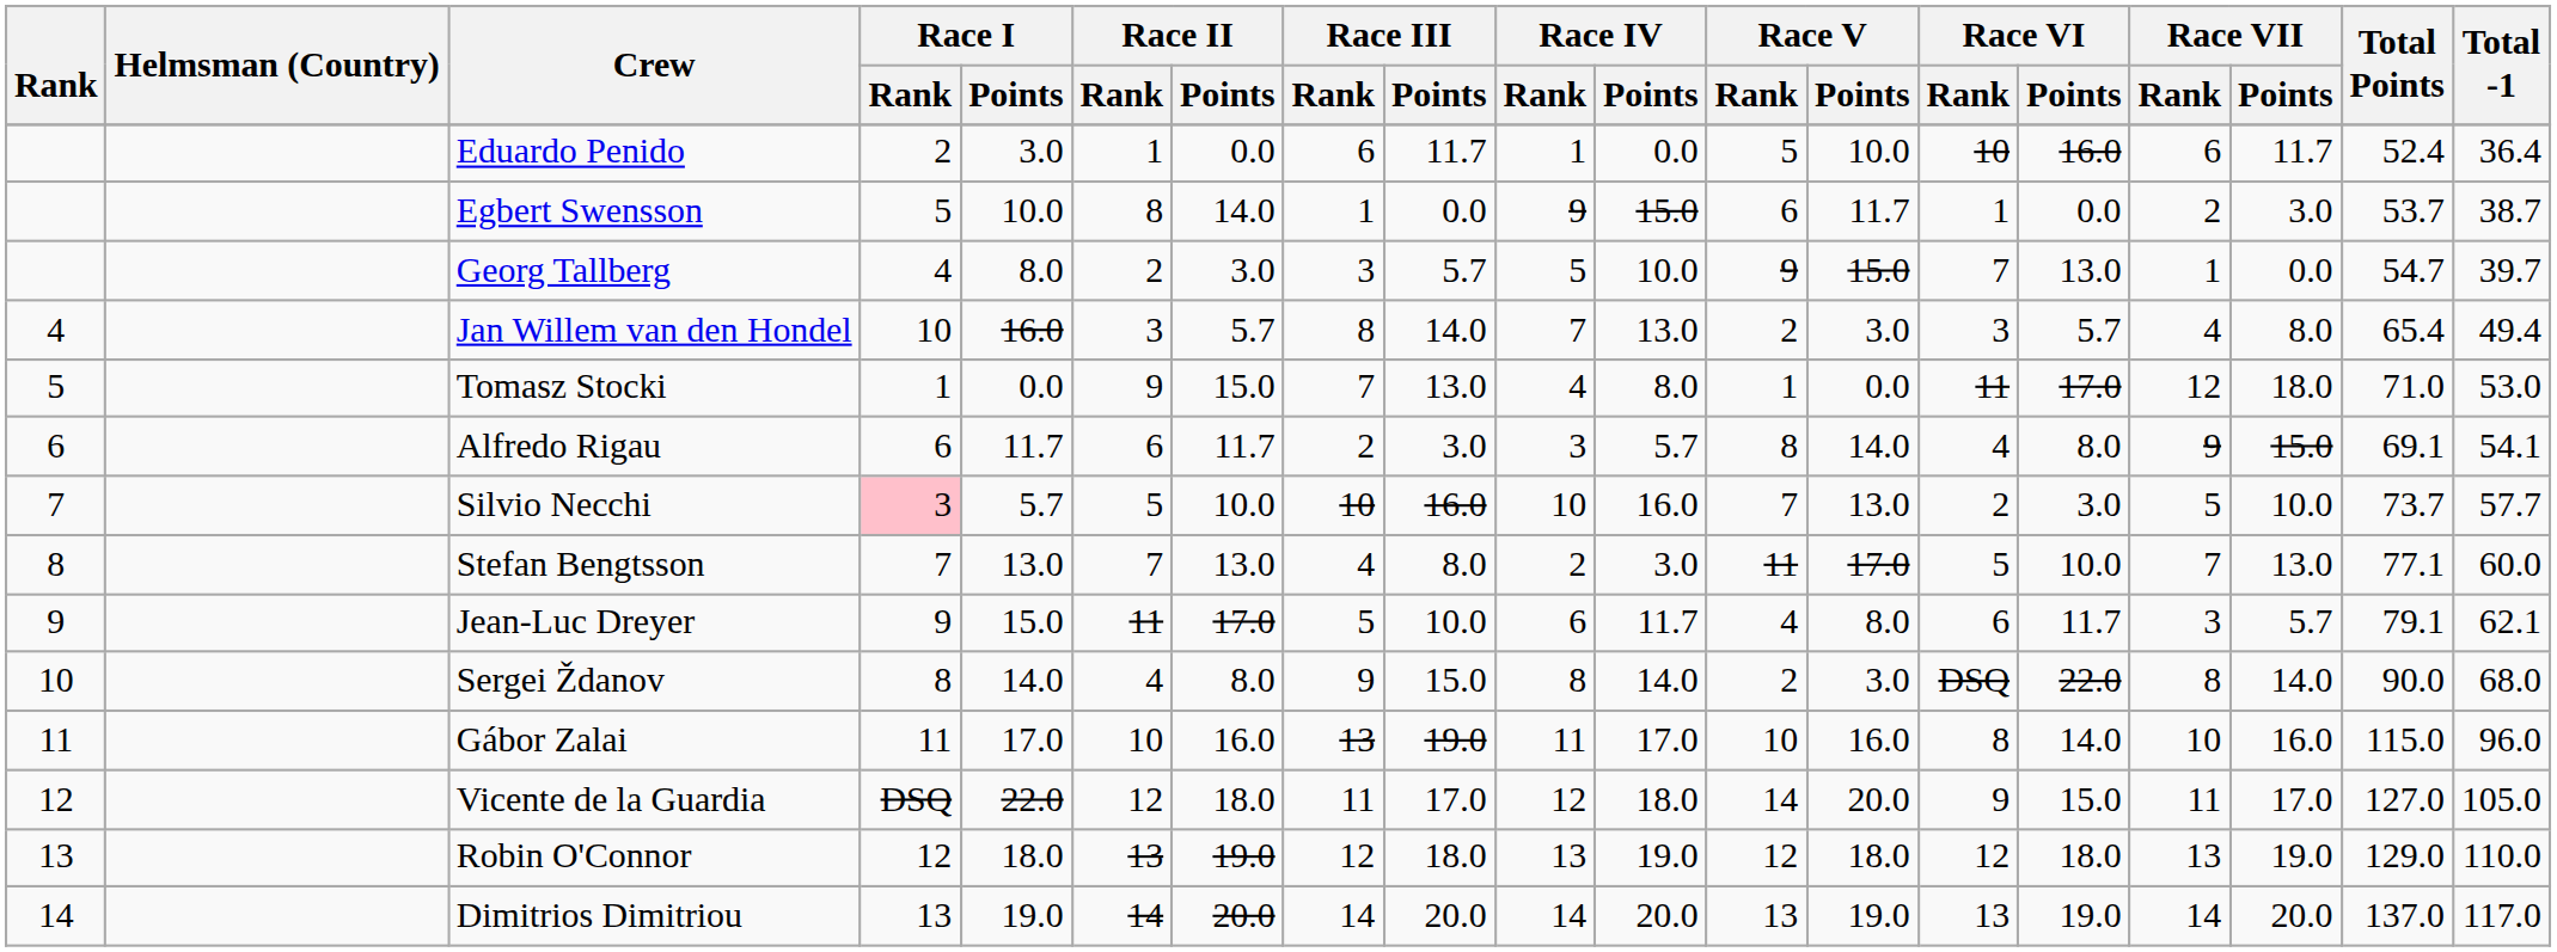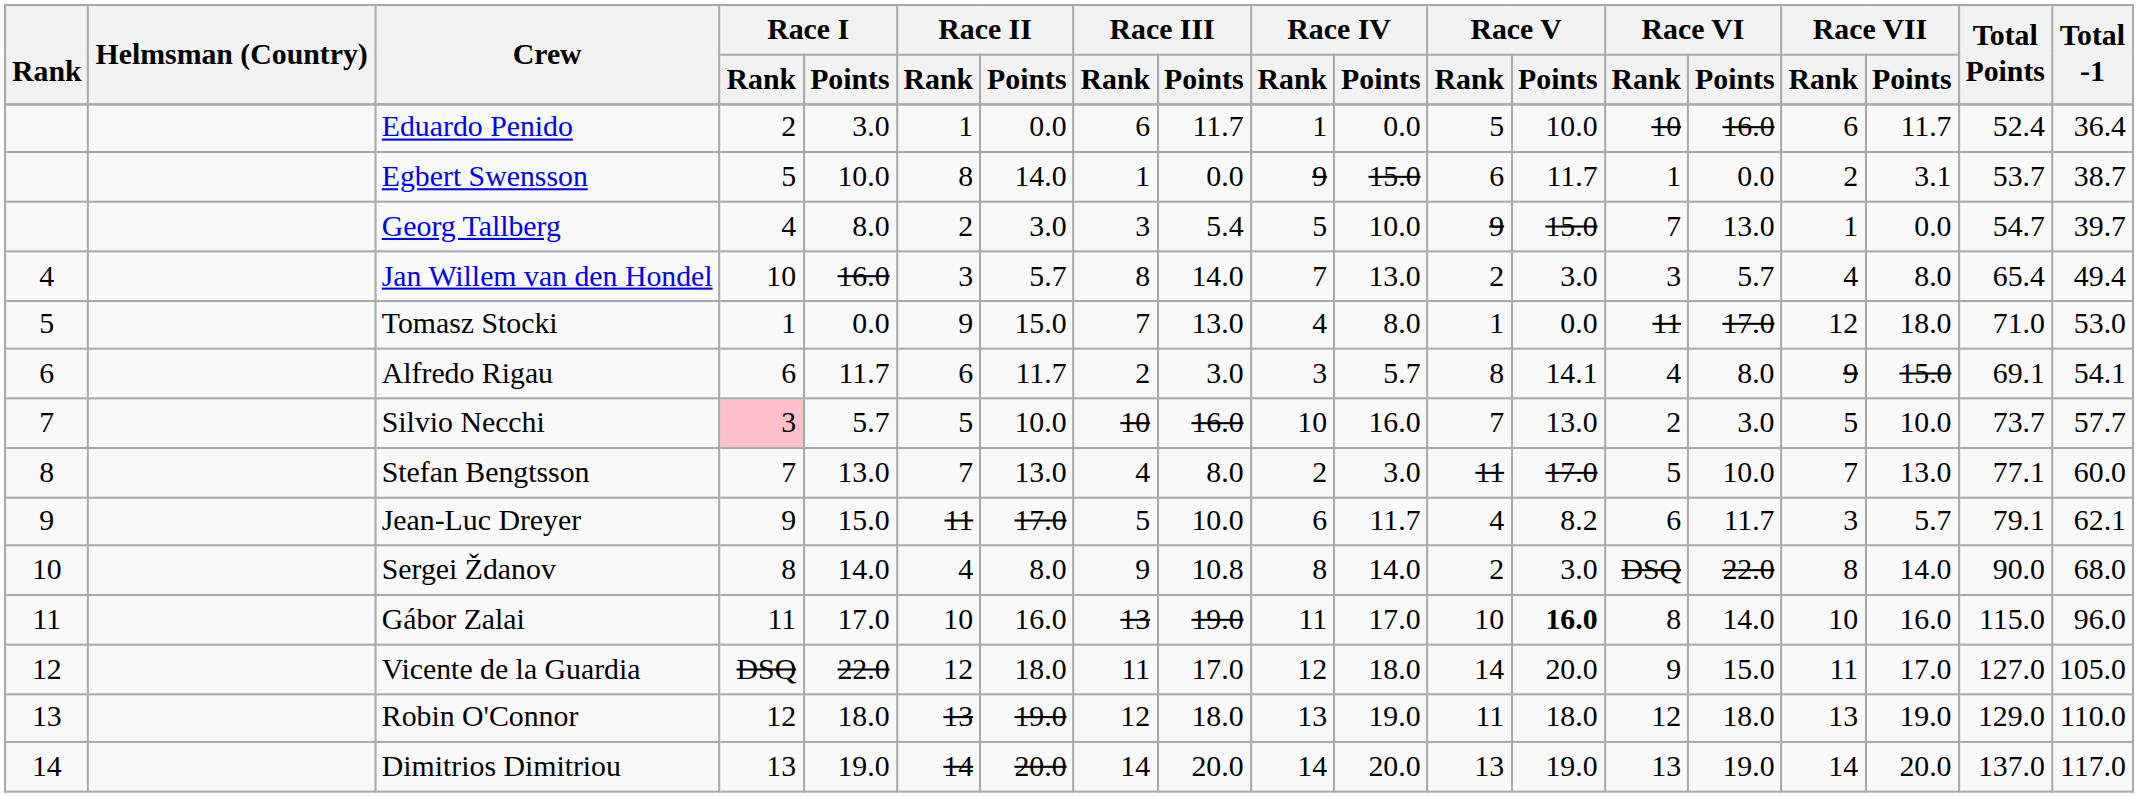 <table class="wikitable" style="text-align:right; font-size:90%">
 <tr>
 <th rowspan="2"><br>Rank</th>
 <th rowspan="2">Helmsman (Country)</th>
 <th rowspan="2">Crew</th>
 <th colspan="2">Race I</th>
 <th colspan="2">Race II</th>
 <th colspan="2">Race III</th>
 <th colspan="2">Race IV</th>
 <th colspan="2">Race V</th>
 <th colspan="2">Race VI</th>
 <th colspan="2">Race VII</th>
 <th rowspan="2">Total <br>Points <br> </th>
 <th rowspan="2">Total<br>-1<br> </th>
 </tr>
 <tr>
 <th>Rank</th>
 <th>Points</th>
 <th>Rank</th>
 <th>Points</th>
 <th>Rank</th>
 <th>Points</th>
 <th>Rank</th>
 <th>Points</th>
 <th>Rank</th>
 <th>Points</th>
 <th>Rank</th>
 <th>Points</th>
 <th>Rank</th>
 <th>Points</th>
 </tr>
 <tr style="vertical-align:top;">
 </tr>
 <tr>
 <td align=center></td>
 <td align=left></td>
 <td align=left><a href='#'>Eduardo Penido</a> </td>
 <td>2</td>
 <td>3.0</td>
 <td>1</td>
 <td>0.0</td>
 <td>6</td>
 <td>11.7</td>
 <td>1</td>
 <td>0.0</td>
 <td>5</td>
 <td>10.0</td>
 <td><s>10</s></td>
 <td><s>16.0</s></td>
 <td>6</td>
 <td>11.7</td>
 <td>52.4</td>
 <td>36.4</td>
 </tr>
 <tr>
 <td align=center></td>
 <td align=left></td>
 <td align=left><a href='#'>Egbert Swensson</a> </td>
 <td>5</td>
 <td>10.0</td>
 <td>8</td>
 <td>14.0</td>
 <td>1</td>
 <td>0.0</td>
 <td><s>9</s></td>
 <td><s>15.0</s></td>
 <td>6</td>
 <td>11.7</td>
 <td>1</td>
 <td>0.0</td>
 <td>2</td>
-<td>3.0</td>
+<td>3.1</td>
 <td>53.7</td>
 <td>38.7</td>
 </tr>
 <tr>
 <td align=center></td>
 <td align=left></td>
 <td align=left><a href='#'>Georg Tallberg</a> </td>
 <td>4</td>
 <td>8.0</td>
 <td>2</td>
 <td>3.0</td>
 <td>3</td>
-<td>5.7</td>
+<td>5.4</td>
 <td>5</td>
 <td>10.0</td>
 <td><s>9</s></td>
 <td><s>15.0</s></td>
 <td>7</td>
 <td>13.0</td>
 <td>1</td>
 <td>0.0</td>
 <td>54.7</td>
 <td>39.7</td>
 </tr>
 <tr>
 <td align=center>4</td>
 <td align=left></td>
 <td align=left><a href='#'>Jan Willem van den Hondel</a> </td>
 <td>10</td>
 <td><s>16.0</s></td>
 <td>3</td>
 <td>5.7</td>
 <td>8</td>
 <td>14.0</td>
 <td>7</td>
 <td>13.0</td>
 <td>2</td>
 <td>3.0</td>
 <td>3</td>
 <td>5.7</td>
 <td>4</td>
 <td>8.0</td>
 <td>65.4</td>
 <td>49.4</td>
 </tr>
 <tr>
 <td align=center>5</td>
 <td align=left></td>
 <td align=left>Tomasz Stocki </td>
 <td>1</td>
 <td>0.0</td>
 <td>9</td>
 <td>15.0</td>
 <td>7</td>
 <td>13.0</td>
 <td>4</td>
 <td>8.0</td>
 <td>1</td>
 <td>0.0</td>
 <td><s>11</s></td>
 <td><s>17.0</s></td>
 <td>12</td>
 <td>18.0</td>
 <td>71.0</td>
 <td>53.0</td>
 </tr>
 <tr>
 <td align=center>6</td>
 <td align=left></td>
 <td align=left>Alfredo Rigau </td>
 <td>6</td>
 <td>11.7</td>
 <td>6</td>
 <td>11.7</td>
 <td>2</td>
 <td>3.0</td>
 <td>3</td>
 <td>5.7</td>
 <td>8</td>
-<td>14.0</td>
+<td>14.1</td>
 <td>4</td>
 <td>8.0</td>
 <td><s>9</s></td>
 <td><s>15.0</s></td>
 <td>69.1</td>
 <td>54.1</td>
 </tr>
 <tr>
 <td align=center>7</td>
 <td align=left></td>
 <td align=left>Silvio Necchi </td>
 <td style="background: pink;">3</td>
 <td>5.7</td>
 <td>5</td>
 <td>10.0</td>
 <td><s>10</s></td>
 <td><s>16.0</s></td>
 <td>10</td>
 <td>16.0</td>
 <td>7</td>
 <td>13.0</td>
 <td>2</td>
 <td>3.0</td>
 <td>5</td>
 <td>10.0</td>
 <td>73.7</td>
 <td>57.7</td>
 </tr>
 <tr>
 <td align=center>8</td>
 <td align=left></td>
 <td align=left>Stefan Bengtsson </td>
 <td>7</td>
 <td>13.0</td>
 <td>7</td>
 <td>13.0</td>
 <td>4</td>
 <td>8.0</td>
 <td>2</td>
 <td>3.0</td>
 <td><s>11</s></td>
 <td><s>17.0</s></td>
 <td>5</td>
 <td>10.0</td>
 <td>7</td>
 <td>13.0</td>
 <td>77.1</td>
 <td>60.0</td>
 </tr>
 <tr>
 <td align=center>9</td>
 <td align=left></td>
 <td align=left>Jean-Luc Dreyer </td>
 <td>9</td>
 <td>15.0</td>
 <td><s>11</s></td>
 <td><s>17.0</s></td>
 <td>5</td>
 <td>10.0</td>
 <td>6</td>
 <td>11.7</td>
 <td>4</td>
-<td>8.0</td>
+<td>8.2</td>
 <td>6</td>
 <td>11.7</td>
 <td>3</td>
 <td>5.7</td>
 <td>79.1</td>
 <td>62.1</td>
 </tr>
 <tr>
 <td align=center>10</td>
 <td align=left></td>
 <td align=left>Sergei Ždanov </td>
 <td>8</td>
 <td>14.0</td>
 <td>4</td>
 <td>8.0</td>
 <td>9</td>
-<td>15.0</td>
+<td>10.8</td>
 <td>8</td>
 <td>14.0</td>
 <td>2</td>
 <td>3.0</td>
 <td><s>DSQ</s></td>
 <td><s>22.0</s></td>
 <td>8</td>
 <td>14.0</td>
 <td>90.0</td>
 <td>68.0</td>
 </tr>
 <tr>
 <td align=center>11</td>
 <td align=left></td>
 <td align=left>Gábor Zalai </td>
 <td>11</td>
 <td>17.0</td>
 <td>10</td>
 <td>16.0</td>
 <td><s>13</s></td>
 <td><s>19.0</s></td>
 <td>11</td>
 <td>17.0</td>
 <td>10</td>
-<td>16.0</td>
+<td><strong>16.0</strong></td>
 <td>8</td>
 <td>14.0</td>
 <td>10</td>
 <td>16.0</td>
 <td>115.0</td>
 <td>96.0</td>
 </tr>
 <tr>
 <td align=center>12</td>
 <td align=left></td>
 <td align=left>Vicente de la Guardia </td>
 <td><s>DSQ</s></td>
 <td><s>22.0</s></td>
 <td>12</td>
 <td>18.0</td>
 <td>11</td>
 <td>17.0</td>
 <td>12</td>
 <td>18.0</td>
 <td>14</td>
 <td>20.0</td>
 <td>9</td>
 <td>15.0</td>
 <td>11</td>
 <td>17.0</td>
 <td>127.0</td>
 <td>105.0</td>
 </tr>
 <tr>
 <td align=center>13</td>
 <td align=left></td>
 <td align=left>Robin O'Connor </td>
 <td>12</td>
 <td>18.0</td>
 <td><s>13</s></td>
 <td><s>19.0</s></td>
 <td>12</td>
 <td>18.0</td>
 <td>13</td>
 <td>19.0</td>
-<td>12</td>
+<td>11</td>
 <td>18.0</td>
 <td>12</td>
 <td>18.0</td>
 <td>13</td>
 <td>19.0</td>
 <td>129.0</td>
 <td>110.0</td>
 </tr>
 <tr>
 <td align=center>14</td>
 <td align=left></td>
 <td align=left>Dimitrios Dimitriou </td>
 <td>13</td>
 <td>19.0</td>
 <td><s>14</s></td>
 <td><s>20.0</s></td>
 <td>14</td>
 <td>20.0</td>
 <td>14</td>
 <td>20.0</td>
 <td>13</td>
 <td>19.0</td>
 <td>13</td>
 <td>19.0</td>
 <td>14</td>
 <td>20.0</td>
 <td>137.0</td>
 <td>117.0</td>
 </tr>
 </table>
